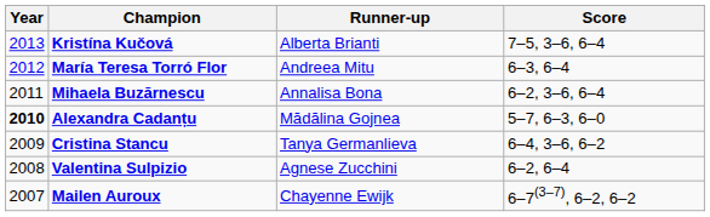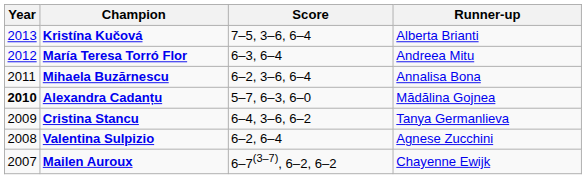 <table class="wikitable" style="font-size:90%">
 <tr>
 <th>Year</th>
 <th width="200">Champion</th>
+<th width="175">Score</th>
 <th width="200">Runner-up</th>
-<th width="175">Score</th>
 </tr>
 <tr>
 <td><a href='#'>2013</a></td>
 <td> <strong><a href='#'>Kristína Kučová</a></strong></td>
+<td>7–5, 3–6, 6–4</td>
 <td> <a href='#'>Alberta Brianti</a></td>
-<td>7–5, 3–6, 6–4</td>
 </tr>
 <tr>
 <td><a href='#'>2012</a></td>
 <td> <strong><a href='#'>María Teresa Torró Flor</a></strong></td>
+<td>6–3, 6–4</td>
 <td> <a href='#'>Andreea Mitu</a></td>
-<td>6–3, 6–4</td>
 </tr>
 <tr>
 <td>2011</td>
 <td> <strong><a href='#'>Mihaela Buzărnescu</a></strong></td>
+<td>6–2, 3–6, 6–4</td>
 <td> <a href='#'>Annalisa Bona</a></td>
-<td>6–2, 3–6, 6–4</td>
 </tr>
 <tr>
 <td><strong>2010</strong></td>
 <td> <strong><a href='#'>Alexandra Cadanțu</a></strong></td>
+<td>5–7, 6–3, 6–0</td>
 <td> <a href='#'>Mădălina Gojnea</a></td>
-<td>5–7, 6–3, 6–0</td>
 </tr>
 <tr>
 <td>2009</td>
 <td> <strong><a href='#'>Cristina Stancu</a></strong></td>
+<td>6–4, 3–6, 6–2</td>
 <td> <a href='#'>Tanya Germanlieva</a></td>
-<td>6–4, 3–6, 6–2</td>
 </tr>
 <tr>
 <td>2008</td>
 <td> <strong><a href='#'>Valentina Sulpizio</a></strong></td>
+<td>6–2, 6–4</td>
 <td> <a href='#'>Agnese Zucchini</a></td>
-<td>6–2, 6–4</td>
 </tr>
 <tr>
 <td>2007</td>
 <td> <strong><a href='#'>Mailen Auroux</a></strong></td>
+<td>6–7<sup>(3–7)</sup>, 6–2, 6–2</td>
 <td> <a href='#'>Chayenne Ewijk</a></td>
-<td>6–7<sup>(3–7)</sup>, 6–2, 6–2</td>
 </tr>
 </table>
